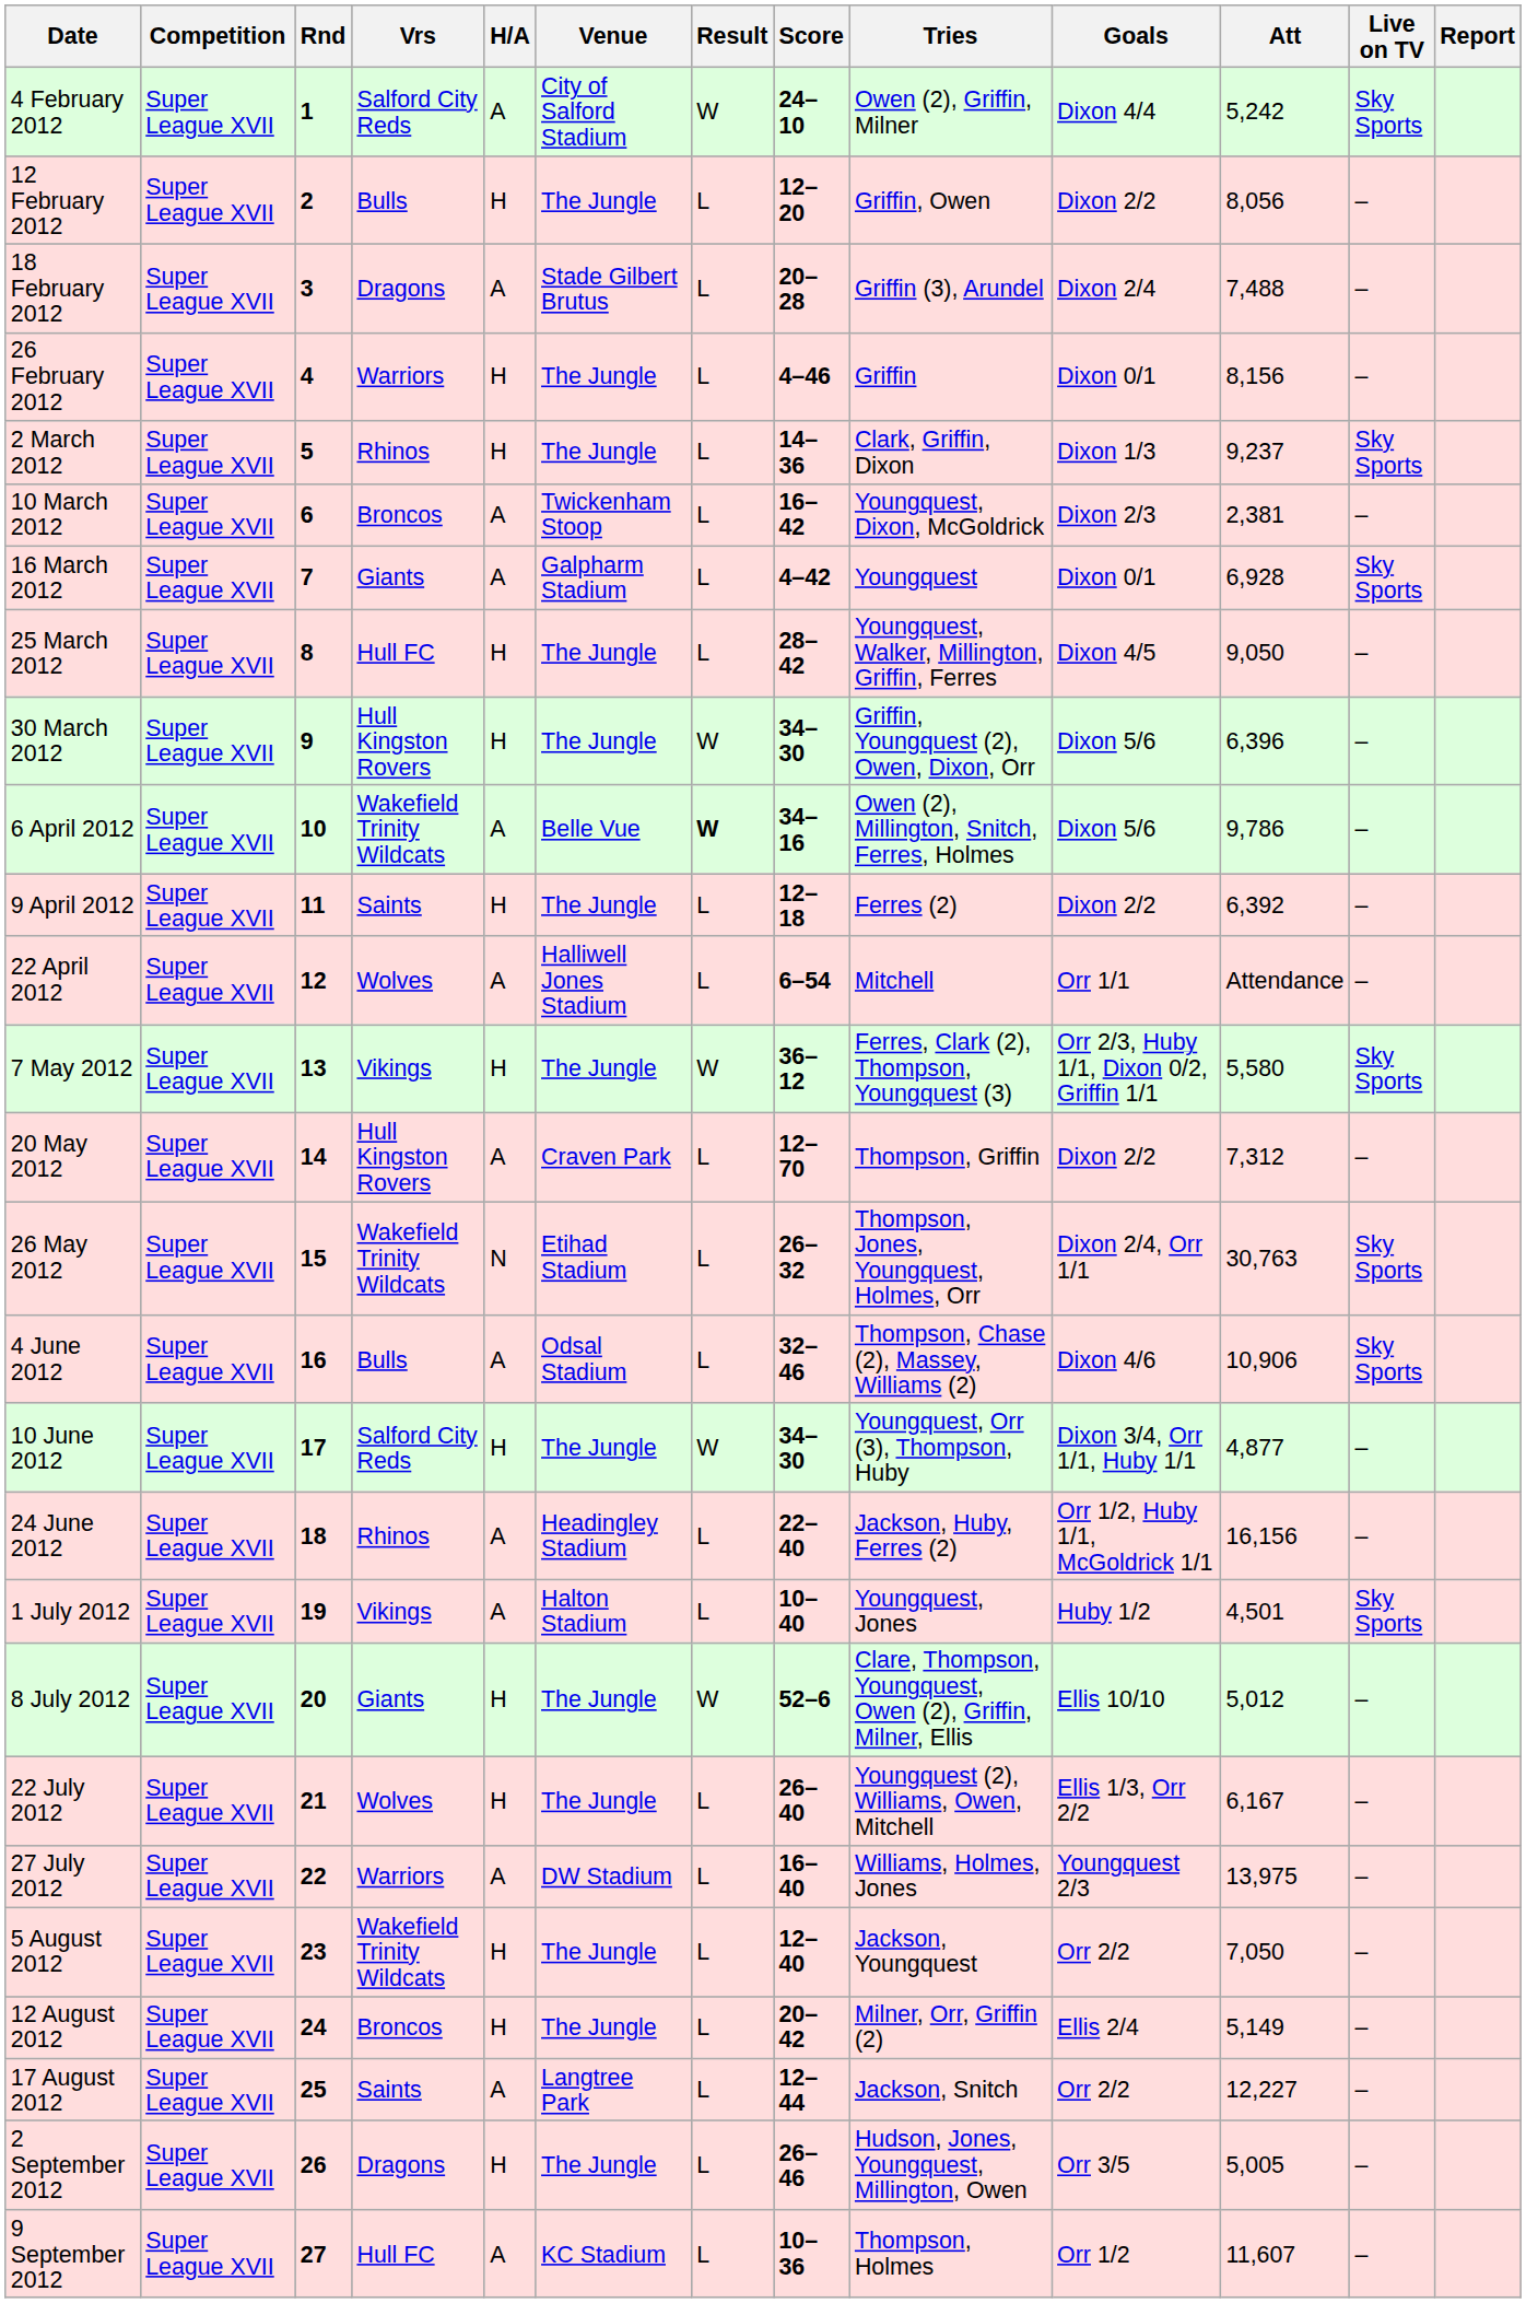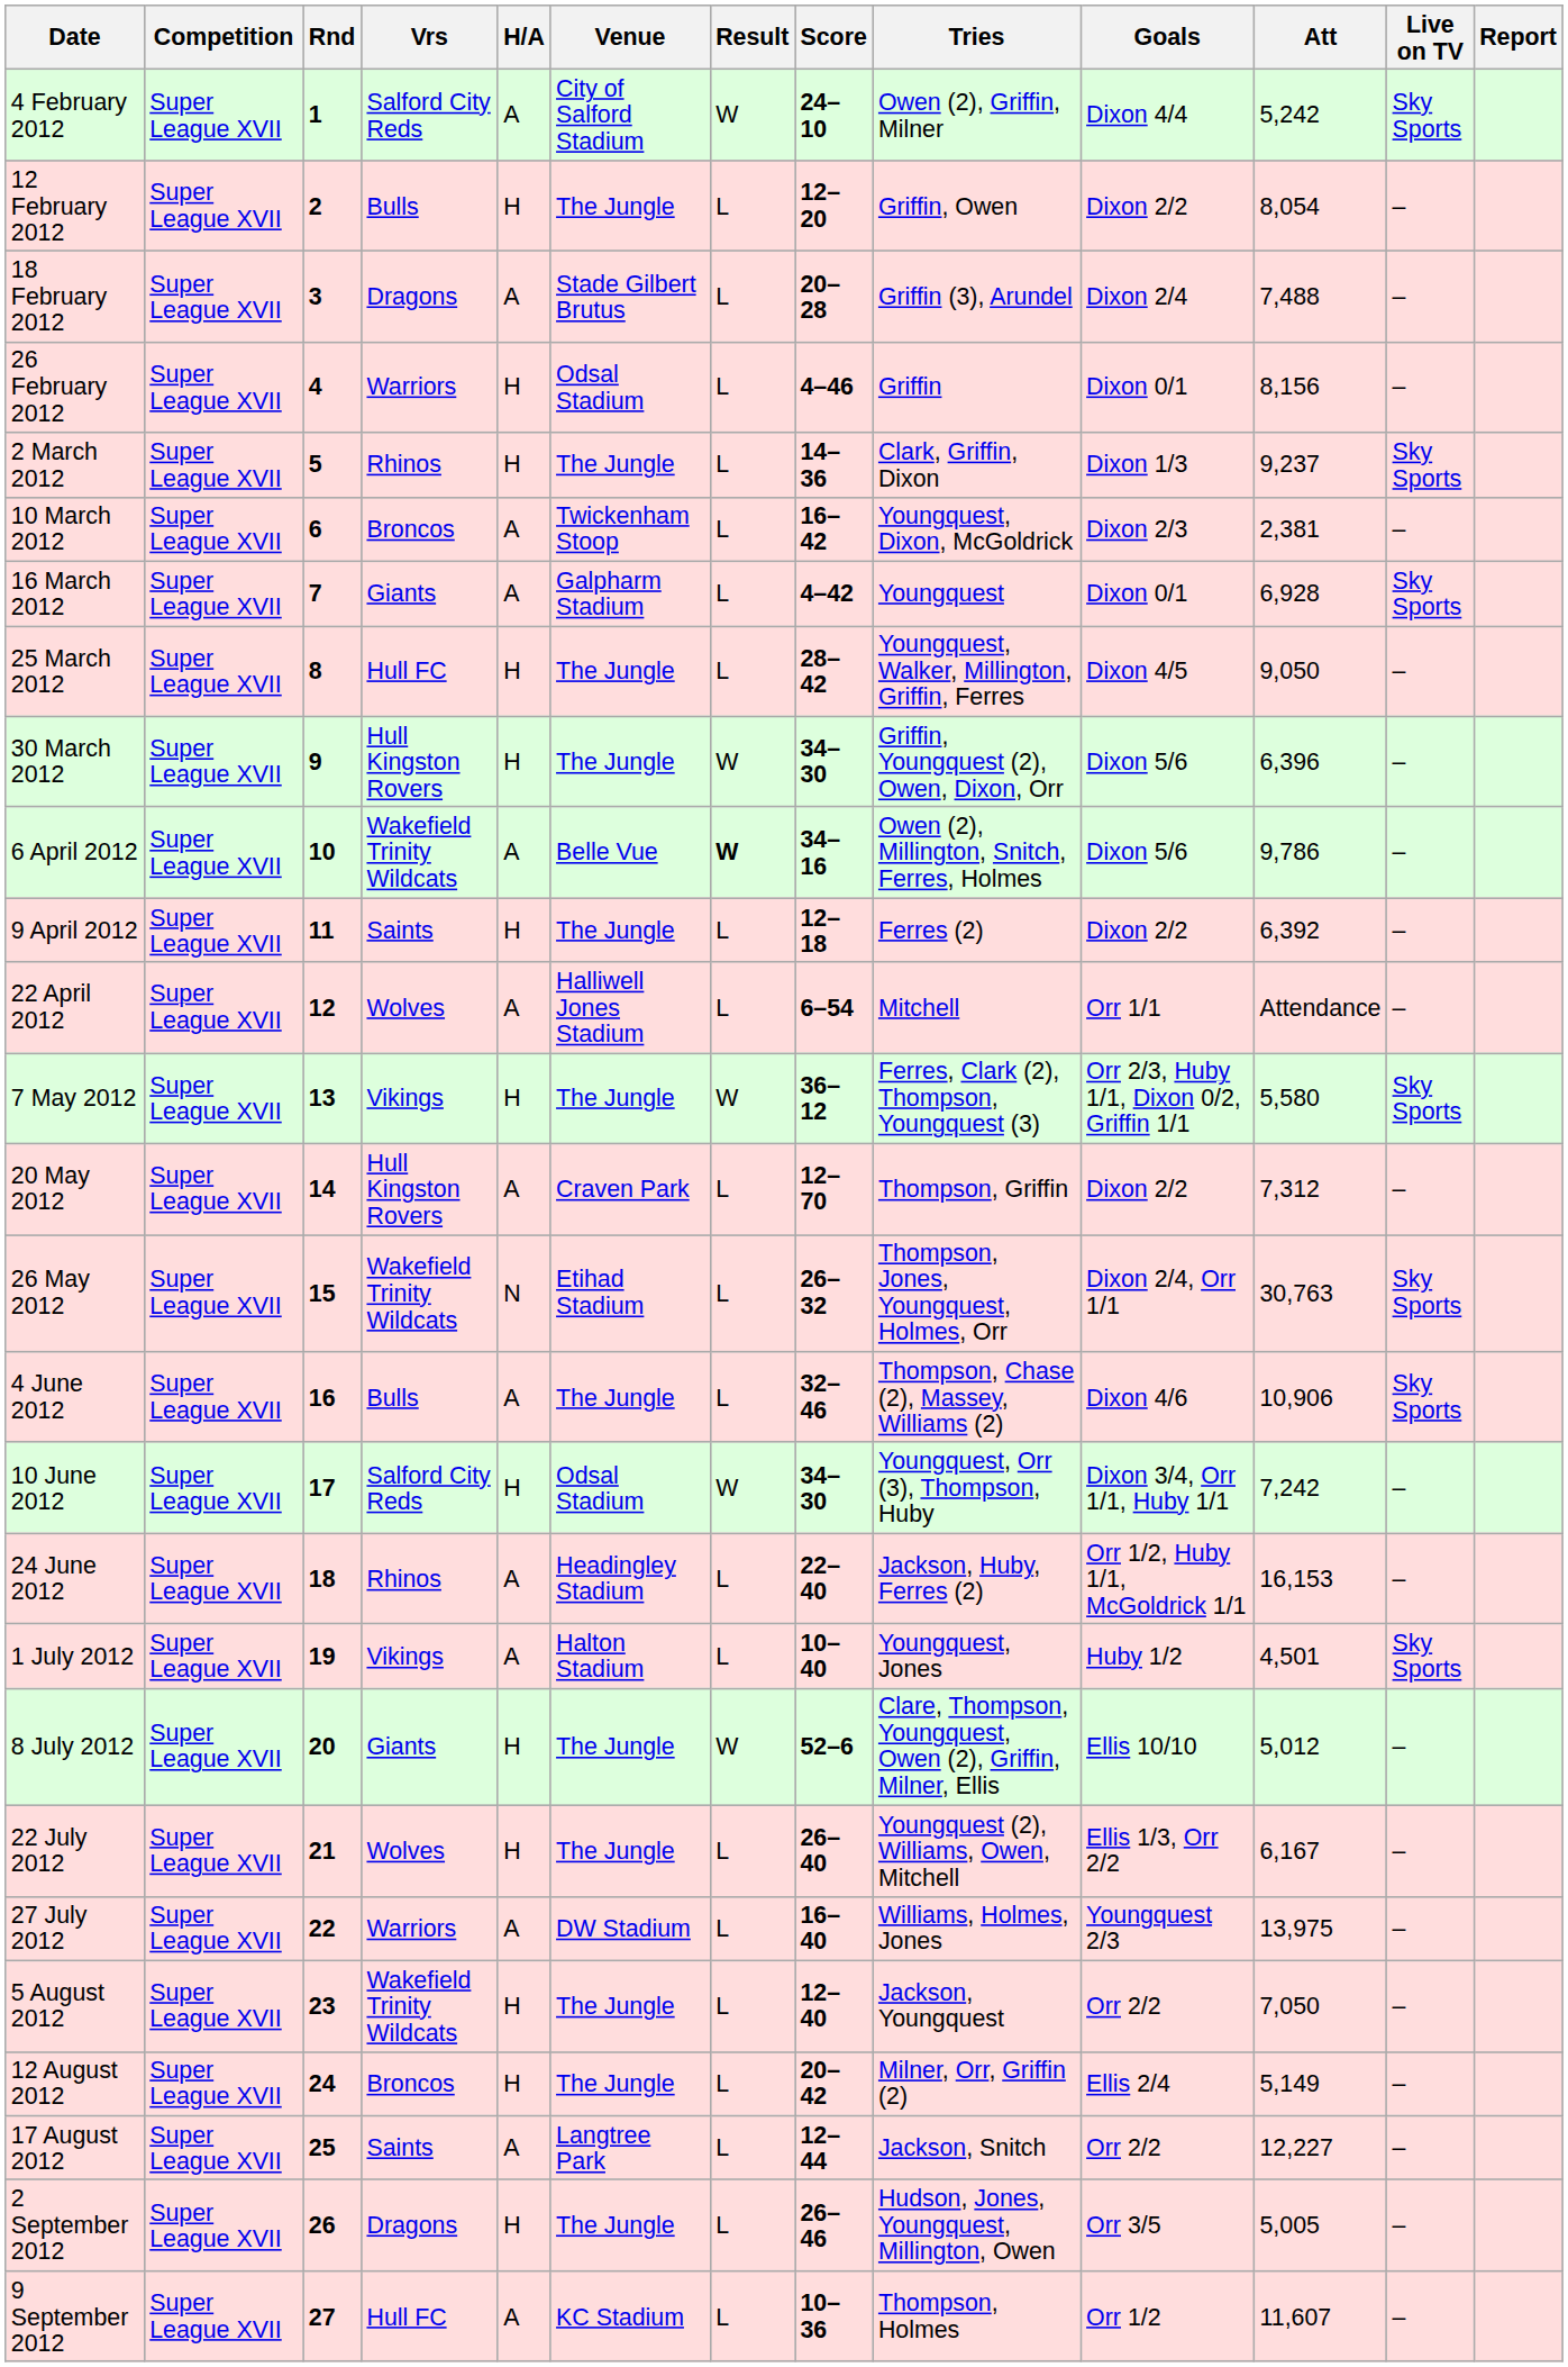 <table class="wikitable"  style="font-size:85%; width:100%;">
 <tr>
 <th>Date</th>
 <th>Competition</th>
 <th>Rnd</th>
 <th>Vrs</th>
 <th>H/A</th>
 <th>Venue</th>
 <th>Result</th>
 <th>Score</th>
 <th>Tries</th>
 <th>Goals</th>
 <th>Att</th>
 <th>Live on TV</th>
 <th>Report</th>
 </tr>
 <tr style="background:#dfd; width:20px;"| >
 <td>4 February 2012</td>
 <td><a href='#'>Super League XVII</a></td>
 <td><strong>1</strong></td>
 <td> <a href='#'>Salford City Reds</a></td>
 <td>A</td>
 <td><a href='#'>City of Salford Stadium</a></td>
 <td>W</td>
 <td><strong>24–10</strong></td>
 <td><a href='#'>Owen</a> (2), <a href='#'>Griffin</a>, Milner</td>
 <td><a href='#'>Dixon</a> 4/4</td>
 <td>5,242</td>
 <td><a href='#'>Sky Sports</a></td>
 <td></td>
 </tr>
 <tr style="background:#fdd; width:20px;"| >
 <td>12 February 2012</td>
 <td><a href='#'>Super League XVII</a></td>
 <td><strong>2</strong></td>
 <td> <a href='#'>Bulls</a></td>
 <td>H</td>
 <td><a href='#'>The Jungle</a></td>
 <td>L</td>
 <td><strong>12–20</strong></td>
 <td><a href='#'>Griffin</a>, Owen</td>
 <td><a href='#'>Dixon</a> 2/2</td>
-<td>8,056</td>
+<td>8,054</td>
 <td>–</td>
 <td></td>
 </tr>
 <tr style="background:#fdd; width:20px;"| >
 <td>18 February 2012</td>
 <td><a href='#'>Super League XVII</a></td>
 <td><strong>3</strong></td>
 <td> <a href='#'>Dragons</a></td>
 <td>A</td>
 <td><a href='#'>Stade Gilbert Brutus</a></td>
 <td>L</td>
 <td><strong>20–28</strong></td>
 <td><a href='#'>Griffin</a> (3), <a href='#'>Arundel</a></td>
 <td><a href='#'>Dixon</a> 2/4</td>
 <td>7,488</td>
 <td>–</td>
 <td></td>
 </tr>
 <tr style="background:#fdd; width:20px;"| >
 <td>26 February 2012</td>
 <td><a href='#'>Super League XVII</a></td>
 <td><strong>4</strong></td>
 <td> <a href='#'>Warriors</a></td>
 <td>H</td>
-<td><a href='#'>The Jungle</a></td>
+<td><a href='#'>Odsal Stadium</a></td>
 <td>L</td>
 <td><strong>4–46</strong></td>
 <td><a href='#'>Griffin</a></td>
 <td><a href='#'>Dixon</a> 0/1</td>
 <td>8,156</td>
 <td>–</td>
 <td></td>
 </tr>
 <tr style="background:#fdd; width:20px;"| >
 <td>2 March 2012</td>
 <td><a href='#'>Super League XVII</a></td>
 <td><strong>5</strong></td>
 <td> <a href='#'>Rhinos</a></td>
 <td>H</td>
 <td><a href='#'>The Jungle</a></td>
 <td>L</td>
 <td><strong>14–36</strong></td>
 <td><a href='#'>Clark</a>, <a href='#'>Griffin</a>, Dixon</td>
 <td><a href='#'>Dixon</a> 1/3</td>
 <td>9,237</td>
 <td><a href='#'>Sky Sports</a></td>
 <td></td>
 </tr>
 <tr style="background:#fdd; width:20px;"| >
 <td>10 March 2012</td>
 <td><a href='#'>Super League XVII</a></td>
 <td><strong>6</strong></td>
 <td> <a href='#'>Broncos</a></td>
 <td>A</td>
 <td><a href='#'>Twickenham Stoop</a></td>
 <td>L</td>
 <td><strong>16–42</strong></td>
 <td><a href='#'>Youngquest</a>, <a href='#'>Dixon</a>, McGoldrick</td>
 <td><a href='#'>Dixon</a> 2/3</td>
 <td>2,381</td>
 <td>–</td>
 <td></td>
 </tr>
 <tr style="background:#fdd; width:20px;"| >
 <td>16 March 2012</td>
 <td><a href='#'>Super League XVII</a></td>
 <td><strong>7</strong></td>
 <td> <a href='#'>Giants</a></td>
 <td>A</td>
 <td><a href='#'>Galpharm Stadium</a></td>
 <td>L</td>
 <td><strong>4–42</strong></td>
 <td><a href='#'>Youngquest</a></td>
 <td><a href='#'>Dixon</a> 0/1</td>
 <td>6,928</td>
 <td><a href='#'>Sky Sports</a></td>
 <td></td>
 </tr>
 <tr style="background:#fdd; width:20px;"| >
 <td>25 March 2012</td>
 <td><a href='#'>Super League XVII</a></td>
 <td><strong>8</strong></td>
 <td> <a href='#'>Hull FC</a></td>
 <td>H</td>
 <td><a href='#'>The Jungle</a></td>
 <td>L</td>
 <td><strong>28–42</strong></td>
 <td><a href='#'>Youngquest</a>, <a href='#'>Walker</a>, <a href='#'>Millington</a>, <a href='#'>Griffin</a>, Ferres</td>
 <td><a href='#'>Dixon</a> 4/5</td>
 <td>9,050</td>
 <td>–</td>
 <td></td>
 </tr>
 <tr style="background:#dfd; width:20px;"| >
 <td>30 March 2012</td>
 <td><a href='#'>Super League XVII</a></td>
 <td><strong>9</strong></td>
 <td> <a href='#'>Hull Kingston Rovers</a></td>
 <td>H</td>
 <td><a href='#'>The Jungle</a></td>
 <td>W</td>
 <td><strong>34–30</strong></td>
 <td><a href='#'>Griffin</a>, <a href='#'>Youngquest</a> (2), <a href='#'>Owen</a>, <a href='#'>Dixon</a>, Orr</td>
 <td><a href='#'>Dixon</a> 5/6</td>
 <td>6,396</td>
 <td>–</td>
 <td></td>
 </tr>
 <tr style="background:#dfd; width:20px;"| >
 <td>6 April 2012</td>
 <td><a href='#'>Super League XVII</a></td>
 <td><strong>10</strong></td>
 <td> <a href='#'>Wakefield Trinity Wildcats</a></td>
 <td>A</td>
 <td><a href='#'>Belle Vue</a></td>
 <td><strong>W</strong></td>
 <td><strong>34–16</strong></td>
 <td><a href='#'>Owen</a> (2), <a href='#'>Millington</a>, <a href='#'>Snitch</a>, <a href='#'>Ferres</a>, Holmes</td>
 <td><a href='#'>Dixon</a> 5/6</td>
 <td>9,786</td>
 <td>–</td>
 <td></td>
 </tr>
 <tr style="background:#fdd; width:20px;"| >
 <td>9 April 2012</td>
 <td><a href='#'>Super League XVII</a></td>
 <td><strong>11</strong></td>
 <td> <a href='#'>Saints</a></td>
 <td>H</td>
 <td><a href='#'>The Jungle</a></td>
 <td>L</td>
 <td><strong>12–18</strong></td>
 <td><a href='#'>Ferres</a> (2)</td>
 <td><a href='#'>Dixon</a> 2/2</td>
 <td>6,392</td>
 <td>–</td>
 <td></td>
 </tr>
 <tr style="background:#fdd; width:20px;"| >
 <td>22 April 2012</td>
 <td><a href='#'>Super League XVII</a></td>
 <td><strong>12</strong></td>
 <td> <a href='#'>Wolves</a></td>
 <td>A</td>
 <td><a href='#'>Halliwell Jones Stadium</a></td>
 <td>L</td>
 <td><strong>6–54</strong></td>
 <td><a href='#'>Mitchell</a></td>
 <td><a href='#'>Orr</a> 1/1</td>
 <td>Attendance</td>
 <td>–</td>
 <td></td>
 </tr>
 <tr style="background:#dfd; width:20px;"| >
 <td>7 May 2012</td>
 <td><a href='#'>Super League XVII</a></td>
 <td><strong>13</strong></td>
 <td><a href='#'>Vikings</a></td>
 <td>H</td>
 <td><a href='#'>The Jungle</a></td>
 <td>W</td>
 <td><strong>36–12</strong></td>
 <td><a href='#'>Ferres</a>, <a href='#'>Clark</a> (2), <a href='#'>Thompson</a>, <a href='#'>Youngquest</a> (3)</td>
 <td><a href='#'>Orr</a> 2/3, <a href='#'>Huby</a> 1/1, <a href='#'>Dixon</a> 0/2, <a href='#'>Griffin</a> 1/1</td>
 <td>5,580</td>
 <td><a href='#'>Sky Sports</a></td>
 <td></td>
 </tr>
 <tr style="background:#fdd; width:20px;"| >
 <td>20 May 2012</td>
 <td><a href='#'>Super League XVII</a></td>
 <td><strong>14</strong></td>
 <td> <a href='#'>Hull Kingston Rovers</a></td>
 <td>A</td>
 <td><a href='#'>Craven Park</a></td>
 <td>L</td>
 <td><strong>12–70</strong></td>
 <td><a href='#'>Thompson</a>, Griffin</td>
 <td><a href='#'>Dixon</a> 2/2</td>
 <td>7,312</td>
 <td>–</td>
 <td></td>
 </tr>
 <tr style="background:#fdd; width:20px;"| >
 <td>26 May 2012</td>
 <td><a href='#'>Super League XVII</a></td>
 <td><strong>15</strong></td>
 <td> <a href='#'>Wakefield Trinity Wildcats</a></td>
 <td>N</td>
 <td><a href='#'>Etihad Stadium</a></td>
 <td>L</td>
 <td><strong>26–32</strong></td>
 <td><a href='#'>Thompson</a>, <a href='#'>Jones</a>, <a href='#'>Youngquest</a>, <a href='#'>Holmes</a>, Orr</td>
 <td><a href='#'>Dixon</a> 2/4, <a href='#'>Orr</a> 1/1</td>
 <td>30,763</td>
 <td><a href='#'>Sky Sports</a></td>
 <td></td>
 </tr>
 <tr style="background:#fdd; width:20px;"| >
 <td>4 June 2012</td>
 <td><a href='#'>Super League XVII</a></td>
 <td><strong>16</strong></td>
 <td> <a href='#'>Bulls</a></td>
 <td>A</td>
-<td><a href='#'>Odsal Stadium</a></td>
+<td><a href='#'>The Jungle</a></td>
 <td>L</td>
 <td><strong>32–46</strong></td>
 <td><a href='#'>Thompson</a>, <a href='#'>Chase</a> (2), <a href='#'>Massey</a>, <a href='#'>Williams</a> (2)</td>
 <td><a href='#'>Dixon</a> 4/6</td>
 <td>10,906</td>
 <td><a href='#'>Sky Sports</a></td>
 <td></td>
 </tr>
 <tr style="background:#dfd; width:20px;"| >
 <td>10 June 2012</td>
 <td><a href='#'>Super League XVII</a></td>
 <td><strong>17</strong></td>
 <td> <a href='#'>Salford City Reds</a></td>
 <td>H</td>
-<td><a href='#'>The Jungle</a></td>
+<td><a href='#'>Odsal Stadium</a></td>
 <td>W</td>
 <td><strong>34–30</strong></td>
 <td><a href='#'>Youngquest</a>, <a href='#'>Orr</a> (3), <a href='#'>Thompson</a>, Huby</td>
 <td><a href='#'>Dixon</a> 3/4, <a href='#'>Orr</a> 1/1, <a href='#'>Huby</a> 1/1</td>
-<td>4,877</td>
+<td>7,242</td>
 <td>–</td>
 <td></td>
 </tr>
 <tr style="background:#fdd; width:20px;"| >
 <td>24 June 2012</td>
 <td><a href='#'>Super League XVII</a></td>
 <td><strong>18</strong></td>
 <td> <a href='#'>Rhinos</a></td>
 <td>A</td>
 <td><a href='#'>Headingley Stadium</a></td>
 <td>L</td>
 <td><strong>22–40</strong></td>
 <td><a href='#'>Jackson</a>, <a href='#'>Huby</a>, <a href='#'>Ferres</a> (2)</td>
 <td><a href='#'>Orr</a> 1/2, <a href='#'>Huby</a> 1/1, <a href='#'>McGoldrick</a> 1/1</td>
-<td>16,156</td>
+<td>16,153</td>
 <td>–</td>
 <td></td>
 </tr>
 <tr style="background:#fdd; width:20px;"| >
 <td>1 July 2012</td>
 <td><a href='#'>Super League XVII</a></td>
 <td><strong>19</strong></td>
 <td><a href='#'>Vikings</a></td>
 <td>A</td>
 <td><a href='#'>Halton Stadium</a></td>
 <td>L</td>
 <td><strong>10–40</strong></td>
 <td><a href='#'>Youngquest</a>, Jones</td>
 <td><a href='#'>Huby</a> 1/2</td>
 <td>4,501</td>
 <td><a href='#'>Sky Sports</a></td>
 <td></td>
 </tr>
 <tr style="background:#dfd; width:20px;"| >
 <td>8 July 2012</td>
 <td><a href='#'>Super League XVII</a></td>
 <td><strong>20</strong></td>
 <td> <a href='#'>Giants</a></td>
 <td>H</td>
 <td><a href='#'>The Jungle</a></td>
 <td>W</td>
 <td><strong>52–6</strong></td>
 <td><a href='#'>Clare</a>, <a href='#'>Thompson</a>, <a href='#'>Youngquest</a>, <a href='#'>Owen</a> (2), <a href='#'>Griffin</a>, <a href='#'>Milner</a>, Ellis</td>
 <td><a href='#'>Ellis</a> 10/10</td>
 <td>5,012</td>
 <td>–</td>
 <td></td>
 </tr>
 <tr style="background:#fdd; width:20px;"| >
 <td>22 July 2012</td>
 <td><a href='#'>Super League XVII</a></td>
 <td><strong>21</strong></td>
 <td> <a href='#'>Wolves</a></td>
 <td>H</td>
 <td><a href='#'>The Jungle</a></td>
 <td>L</td>
 <td><strong>26–40</strong></td>
 <td><a href='#'>Youngquest</a> (2), <a href='#'>Williams</a>, <a href='#'>Owen</a>, Mitchell</td>
 <td><a href='#'>Ellis</a> 1/3, <a href='#'>Orr</a> 2/2</td>
 <td>6,167</td>
 <td>–</td>
 <td></td>
 </tr>
 <tr style="background:#fdd; width:20px;"| >
 <td>27 July 2012</td>
 <td><a href='#'>Super League XVII</a></td>
 <td><strong>22</strong></td>
 <td> <a href='#'>Warriors</a></td>
 <td>A</td>
 <td><a href='#'>DW Stadium</a></td>
 <td>L</td>
 <td><strong>16–40</strong></td>
 <td><a href='#'>Williams</a>, <a href='#'>Holmes</a>, Jones</td>
 <td><a href='#'>Youngquest</a> 2/3</td>
 <td>13,975</td>
 <td>–</td>
 <td></td>
 </tr>
 <tr style="background:#fdd; width:20px;"| >
 <td>5 August 2012</td>
 <td><a href='#'>Super League XVII</a></td>
 <td><strong>23</strong></td>
 <td> <a href='#'>Wakefield Trinity Wildcats</a></td>
 <td>H</td>
 <td><a href='#'>The Jungle</a></td>
 <td>L</td>
 <td><strong>12–40</strong></td>
 <td><a href='#'>Jackson</a>, Youngquest</td>
 <td><a href='#'>Orr</a> 2/2</td>
 <td>7,050</td>
 <td>–</td>
 <td></td>
 </tr>
 <tr style="background:#fdd; width:20px;"| >
 <td>12 August 2012</td>
 <td><a href='#'>Super League XVII</a></td>
 <td><strong>24</strong></td>
 <td> <a href='#'>Broncos</a></td>
 <td>H</td>
 <td><a href='#'>The Jungle</a></td>
 <td>L</td>
 <td><strong>20–42</strong></td>
 <td><a href='#'>Milner</a>, <a href='#'>Orr</a>, <a href='#'>Griffin</a> (2)</td>
 <td><a href='#'>Ellis</a> 2/4</td>
 <td>5,149</td>
 <td>–</td>
 <td></td>
 </tr>
 <tr style="background:#fdd; width:20px;"| >
 <td>17 August 2012</td>
 <td><a href='#'>Super League XVII</a></td>
 <td><strong>25</strong></td>
 <td> <a href='#'>Saints</a></td>
 <td>A</td>
 <td><a href='#'>Langtree Park</a></td>
 <td>L</td>
 <td><strong>12–44</strong></td>
 <td><a href='#'>Jackson</a>, Snitch</td>
 <td><a href='#'>Orr</a> 2/2</td>
 <td>12,227</td>
 <td>–</td>
 <td></td>
 </tr>
 <tr style="background:#fdd; width:20px;"| >
 <td>2 September 2012</td>
 <td><a href='#'>Super League XVII</a></td>
 <td><strong>26</strong></td>
 <td> <a href='#'>Dragons</a></td>
 <td>H</td>
 <td><a href='#'>The Jungle</a></td>
 <td>L</td>
 <td><strong>26–46</strong></td>
 <td><a href='#'>Hudson</a>, <a href='#'>Jones</a>, <a href='#'>Youngquest</a>, <a href='#'>Millington</a>, Owen</td>
 <td><a href='#'>Orr</a> 3/5</td>
 <td>5,005</td>
 <td>–</td>
 <td></td>
 </tr>
 <tr style="background:#fdd; width:20px;"| >
 <td>9 September 2012</td>
 <td><a href='#'>Super League XVII</a></td>
 <td><strong>27</strong></td>
 <td> <a href='#'>Hull FC</a></td>
 <td>A</td>
 <td><a href='#'>KC Stadium</a></td>
 <td>L</td>
 <td><strong>10–36</strong></td>
 <td><a href='#'>Thompson</a>, Holmes</td>
 <td><a href='#'>Orr</a> 1/2</td>
 <td>11,607</td>
 <td>–</td>
 <td></td>
 </tr>
 </table>
